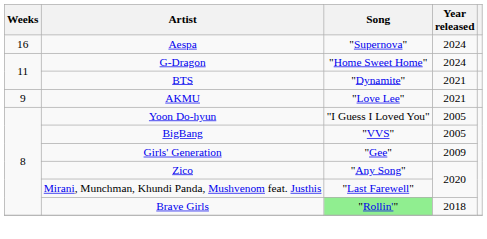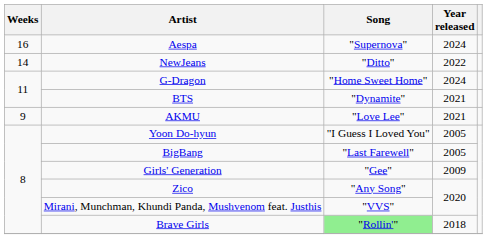 <table class="wikitable sortable plainrowheaders" style="text-align:center;">
 <tr>
 <th>Weeks</th>
 <th>Artist</th>
 <th>Song</th>
 <th>Year<br>released</th>
 <th class="unsortable"></th>
 </tr>
 <tr>
 <td>16</td>
 <td><a href='#'>Aespa</a></td>
 <td>"<a href='#'>Supernova</a>"</td>
 <td>2024</td>
+<td></td>
+</tr>
+<tr>
+<td>14</td>
+<td><a href='#'>NewJeans</a></td>
+<td>"<a href='#'>Ditto</a>"</td>
+<td>2022</td>
 <td></td>
 </tr>
 <tr>
 <td rowspan="2">11</td>
 <td><a href='#'>G-Dragon</a></td>
 <td>"<a href='#'>Home Sweet Home</a>"</td>
 <td>2024</td>
 <td></td>
 </tr>
 <tr>
 <td><a href='#'>BTS</a></td>
 <td>"<a href='#'>Dynamite</a>"</td>
 <td>2021</td>
 <td></td>
 </tr>
 <tr>
 <td>9</td>
 <td><a href='#'>AKMU</a></td>
 <td>"<a href='#'>Love Lee</a>"</td>
 <td>2021</td>
 <td></td>
 </tr>
 <tr>
 <td rowspan="6">8</td>
 <td><a href='#'>Yoon Do-hyun</a></td>
 <td>"I Guess I Loved You"</td>
 <td>2005</td>
 <td rowspan="6"></td>
 </tr>
 <tr>
 <td><a href='#'>BigBang</a></td>
-<td>"<a href='#'>VVS</a>"</td>
+<td>"<a href='#'>Last Farewell</a>"</td>
 <td>2005</td>
 </tr>
 <tr>
 <td><a href='#'>Girls' Generation</a></td>
 <td>"<a href='#'>Gee</a>"</td>
 <td>2009</td>
 </tr>
 <tr>
 <td><a href='#'>Zico</a></td>
 <td>"<a href='#'>Any Song</a>"</td>
 <td rowspan="2">2020</td>
 </tr>
 <tr>
 <td><a href='#'>Mirani</a>, Munchman, Khundi Panda, <a href='#'>Mushvenom</a> feat. <a href='#'>Justhis</a></td>
-<td>"<a href='#'>Last Farewell</a>"</td>
+<td>"<a href='#'>VVS</a>"</td>
 </tr>
 <tr>
 <td><a href='#'>Brave Girls</a></td>
 <td style="background: lightgreen;">"<a href='#'>Rollin'</a>"</td>
 <td>2018</td>
 </tr>
 <tr>
 </tr>
 </table>
